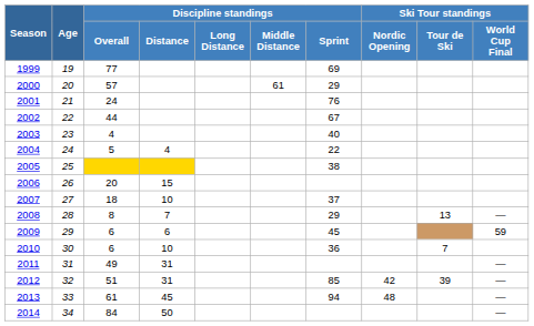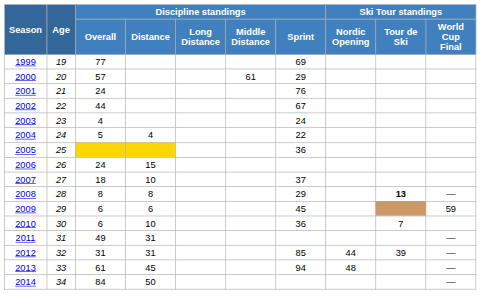 <table class="wikitable" style="font-size:95%; text-align:center; border:grey solid 1px; border-collapse:collapse; background:#ffffff;">
 <tr>
 <th style="background-color:#369; color:white; width:60px;" rowspan="2"> Season </th>
 <th style="background-color:#369; color:white; width:40px;" rowspan="2"> Age </th>
 <th style="background-color:#4180be; color:white;" colspan="5">Discipline standings</th>
 <th style="background-color:#4180be; color:white;" colspan="3">Ski Tour standings</th>
 </tr>
 <tr>
 <th style="background-color:#4180be; color:white; width:75px;">Overall</th>
 <th style="background-color:#4180be; color:white; width:75px;">Distance</th>
 <th style="background-color:#4180be; color:white; width:75px;">Long Distance</th>
 <th style="background-color:#4180be; color:white; width:75px;">Middle Distance</th>
 <th style="background-color:#4180be; color:white; width:75px;">Sprint</th>
 <th style="background-color:#4180be; color:white; width:75px;">Nordic<br>Opening</th>
 <th style="background-color:#4180be; color:white; width:75px;">Tour de<br>Ski</th>
 <th style="background-color:#4180be; color:white; width:75px;">World Cup<br>Final</th>
 </tr>
 <tr>
 <td><a href='#'>1999</a></td>
 <td><em>19</em></td>
 <td>77</td>
 <td></td>
 <td></td>
 <td></td>
 <td>69</td>
 <td></td>
 <td></td>
 <td></td>
 </tr>
 <tr>
 <td><a href='#'>2000</a></td>
 <td><em>20</em></td>
 <td>57</td>
 <td></td>
 <td></td>
 <td>61</td>
 <td>29</td>
 <td></td>
 <td></td>
 <td></td>
 </tr>
 <tr>
 <td><a href='#'>2001</a></td>
 <td><em>21</em></td>
 <td>24</td>
 <td></td>
 <td></td>
 <td></td>
 <td>76</td>
 <td></td>
 <td></td>
 <td></td>
 </tr>
 <tr>
 <td><a href='#'>2002</a></td>
 <td><em>22</em></td>
 <td>44</td>
 <td></td>
 <td></td>
 <td></td>
 <td>67</td>
 <td></td>
 <td></td>
 <td></td>
 </tr>
 <tr>
 <td><a href='#'>2003</a></td>
 <td><em>23</em></td>
 <td>4</td>
 <td></td>
 <td></td>
 <td></td>
-<td>40</td>
+<td>24</td>
 <td></td>
 <td></td>
 <td></td>
 </tr>
 <tr>
 <td><a href='#'>2004</a></td>
 <td><em>24</em></td>
 <td>5</td>
 <td>4</td>
 <td></td>
 <td></td>
 <td>22</td>
 <td></td>
 <td></td>
 <td></td>
 </tr>
 <tr>
 <td><a href='#'>2005</a></td>
 <td><em>25</em></td>
 <td style="background:gold;"></td>
 <td style="background:gold;"></td>
 <td></td>
 <td></td>
-<td>38</td>
+<td>36</td>
 <td></td>
 <td></td>
 <td></td>
 </tr>
 <tr>
 <td><a href='#'>2006</a></td>
 <td><em>26</em></td>
-<td>20</td>
+<td>24</td>
 <td>15</td>
 <td></td>
 <td></td>
 <td></td>
 <td></td>
 <td></td>
 <td></td>
 </tr>
 <tr>
 <td><a href='#'>2007</a></td>
 <td><em>27</em></td>
 <td>18</td>
 <td>10</td>
 <td></td>
 <td></td>
 <td>37</td>
 <td></td>
 <td></td>
 <td></td>
 </tr>
 <tr>
 <td><a href='#'>2008</a></td>
 <td><em>28</em></td>
 <td>8</td>
-<td>7</td>
+<td>8</td>
 <td></td>
 <td></td>
 <td>29</td>
 <td></td>
-<td>13</td>
+<td><strong>13</strong></td>
 <td>—</td>
 </tr>
 <tr>
 <td><a href='#'>2009</a></td>
 <td><em>29</em></td>
 <td>6</td>
 <td>6</td>
 <td></td>
 <td></td>
 <td>45</td>
 <td></td>
 <td style="background:#c96;"></td>
 <td>59</td>
 </tr>
 <tr>
 <td><a href='#'>2010</a></td>
 <td><em>30</em></td>
 <td>6</td>
 <td>10</td>
 <td></td>
 <td></td>
 <td>36</td>
 <td></td>
 <td>7</td>
 <td></td>
 </tr>
 <tr>
 <td><a href='#'>2011</a></td>
 <td><em>31</em></td>
 <td>49</td>
 <td>31</td>
 <td></td>
 <td></td>
 <td></td>
 <td></td>
 <td></td>
 <td>—</td>
 </tr>
 <tr>
 <td><a href='#'>2012</a></td>
 <td><em>32</em></td>
-<td>51</td>
+<td>31</td>
 <td>31</td>
 <td></td>
 <td></td>
 <td>85</td>
-<td>42</td>
+<td>44</td>
 <td>39</td>
 <td>—</td>
 </tr>
 <tr>
 <td><a href='#'>2013</a></td>
 <td><em>33</em></td>
 <td>61</td>
 <td>45</td>
 <td></td>
 <td></td>
 <td>94</td>
 <td>48</td>
 <td></td>
 <td>—</td>
 </tr>
 <tr>
 <td><a href='#'>2014</a></td>
 <td><em>34</em></td>
 <td>84</td>
 <td>50</td>
 <td></td>
 <td></td>
 <td></td>
 <td></td>
 <td></td>
 <td>—</td>
 </tr>
 </table>
